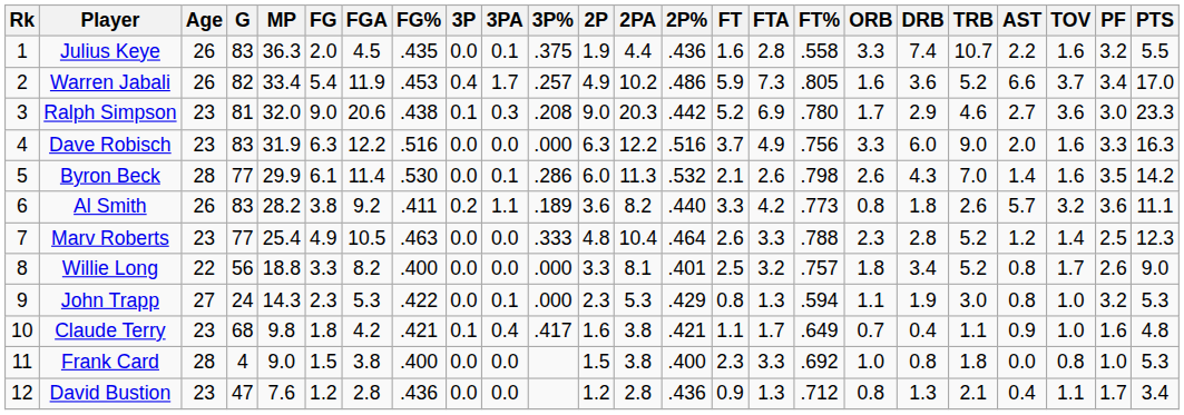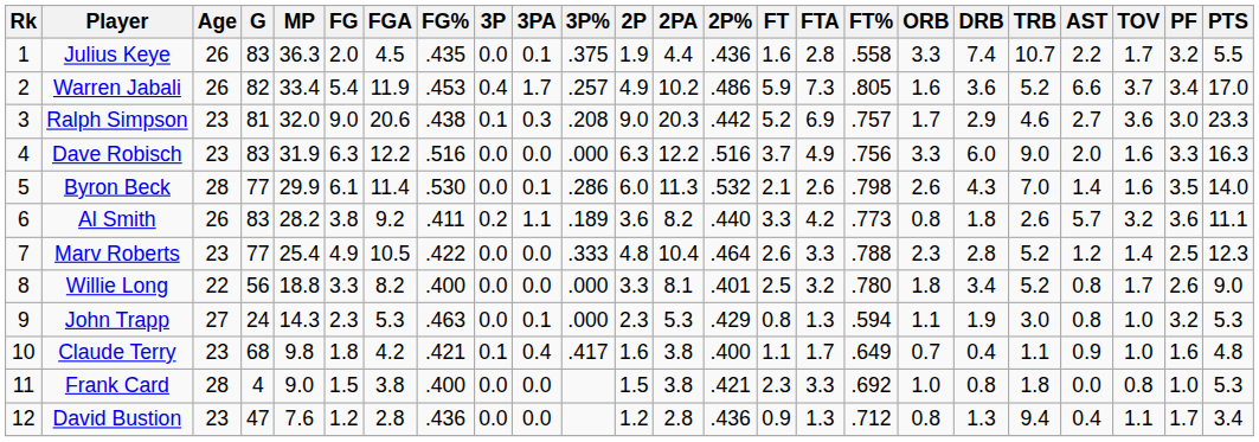 <table class="wikitable" style="text-align: center;">
 <tr>
 <th>Rk</th>
 <th>Player</th>
 <th>Age</th>
 <th>G</th>
 <th>MP</th>
 <th>FG</th>
 <th>FGA</th>
 <th>FG%</th>
 <th>3P</th>
 <th>3PA</th>
 <th>3P%</th>
 <th>2P</th>
 <th>2PA</th>
 <th>2P%</th>
 <th>FT</th>
 <th>FTA</th>
 <th>FT%</th>
 <th>ORB</th>
 <th>DRB</th>
 <th>TRB</th>
 <th>AST</th>
 <th>TOV</th>
 <th>PF</th>
 <th>PTS</th>
 </tr>
 <tr>
 <td>1</td>
 <td><a href='#'>Julius Keye</a></td>
 <td>26</td>
 <td>83</td>
 <td>36.3</td>
 <td>2.0</td>
 <td>4.5</td>
 <td>.435</td>
 <td>0.0</td>
 <td>0.1</td>
 <td>.375</td>
 <td>1.9</td>
 <td>4.4</td>
 <td>.436</td>
 <td>1.6</td>
 <td>2.8</td>
 <td>.558</td>
 <td>3.3</td>
 <td>7.4</td>
 <td>10.7</td>
 <td>2.2</td>
-<td>1.6</td>
+<td>1.7</td>
 <td>3.2</td>
 <td>5.5</td>
 </tr>
 <tr>
 <td>2</td>
 <td><a href='#'>Warren Jabali</a></td>
 <td>26</td>
 <td>82</td>
 <td>33.4</td>
 <td>5.4</td>
 <td>11.9</td>
 <td>.453</td>
 <td>0.4</td>
 <td>1.7</td>
 <td>.257</td>
 <td>4.9</td>
 <td>10.2</td>
 <td>.486</td>
 <td>5.9</td>
 <td>7.3</td>
 <td>.805</td>
 <td>1.6</td>
 <td>3.6</td>
 <td>5.2</td>
 <td>6.6</td>
 <td>3.7</td>
 <td>3.4</td>
 <td>17.0</td>
 </tr>
 <tr>
 <td>3</td>
 <td><a href='#'>Ralph Simpson</a></td>
 <td>23</td>
 <td>81</td>
 <td>32.0</td>
 <td>9.0</td>
 <td>20.6</td>
 <td>.438</td>
 <td>0.1</td>
 <td>0.3</td>
 <td>.208</td>
 <td>9.0</td>
 <td>20.3</td>
 <td>.442</td>
 <td>5.2</td>
 <td>6.9</td>
-<td>.780</td>
+<td>.757</td>
 <td>1.7</td>
 <td>2.9</td>
 <td>4.6</td>
 <td>2.7</td>
 <td>3.6</td>
 <td>3.0</td>
 <td>23.3</td>
 </tr>
 <tr>
 <td>4</td>
 <td><a href='#'>Dave Robisch</a></td>
 <td>23</td>
 <td>83</td>
 <td>31.9</td>
 <td>6.3</td>
 <td>12.2</td>
 <td>.516</td>
 <td>0.0</td>
 <td>0.0</td>
 <td>.000</td>
 <td>6.3</td>
 <td>12.2</td>
 <td>.516</td>
 <td>3.7</td>
 <td>4.9</td>
 <td>.756</td>
 <td>3.3</td>
 <td>6.0</td>
 <td>9.0</td>
 <td>2.0</td>
 <td>1.6</td>
 <td>3.3</td>
 <td>16.3</td>
 </tr>
 <tr>
 <td>5</td>
 <td><a href='#'>Byron Beck</a></td>
 <td>28</td>
 <td>77</td>
 <td>29.9</td>
 <td>6.1</td>
 <td>11.4</td>
 <td>.530</td>
 <td>0.0</td>
 <td>0.1</td>
 <td>.286</td>
 <td>6.0</td>
 <td>11.3</td>
 <td>.532</td>
 <td>2.1</td>
 <td>2.6</td>
 <td>.798</td>
 <td>2.6</td>
 <td>4.3</td>
 <td>7.0</td>
 <td>1.4</td>
 <td>1.6</td>
 <td>3.5</td>
-<td>14.2</td>
+<td>14.0</td>
 </tr>
 <tr>
 <td>6</td>
 <td><a href='#'>Al Smith</a></td>
 <td>26</td>
 <td>83</td>
 <td>28.2</td>
 <td>3.8</td>
 <td>9.2</td>
 <td>.411</td>
 <td>0.2</td>
 <td>1.1</td>
 <td>.189</td>
 <td>3.6</td>
 <td>8.2</td>
 <td>.440</td>
 <td>3.3</td>
 <td>4.2</td>
 <td>.773</td>
 <td>0.8</td>
 <td>1.8</td>
 <td>2.6</td>
 <td>5.7</td>
 <td>3.2</td>
 <td>3.6</td>
 <td>11.1</td>
 </tr>
 <tr>
 <td>7</td>
 <td><a href='#'>Marv Roberts</a></td>
 <td>23</td>
 <td>77</td>
 <td>25.4</td>
 <td>4.9</td>
 <td>10.5</td>
-<td>.463</td>
+<td>.422</td>
 <td>0.0</td>
 <td>0.0</td>
 <td>.333</td>
 <td>4.8</td>
 <td>10.4</td>
 <td>.464</td>
 <td>2.6</td>
 <td>3.3</td>
 <td>.788</td>
 <td>2.3</td>
 <td>2.8</td>
 <td>5.2</td>
 <td>1.2</td>
 <td>1.4</td>
 <td>2.5</td>
 <td>12.3</td>
 </tr>
 <tr>
 <td>8</td>
 <td><a href='#'>Willie Long</a></td>
 <td>22</td>
 <td>56</td>
 <td>18.8</td>
 <td>3.3</td>
 <td>8.2</td>
 <td>.400</td>
 <td>0.0</td>
 <td>0.0</td>
 <td>.000</td>
 <td>3.3</td>
 <td>8.1</td>
 <td>.401</td>
 <td>2.5</td>
 <td>3.2</td>
-<td>.757</td>
+<td>.780</td>
 <td>1.8</td>
 <td>3.4</td>
 <td>5.2</td>
 <td>0.8</td>
 <td>1.7</td>
 <td>2.6</td>
 <td>9.0</td>
 </tr>
 <tr>
 <td>9</td>
 <td><a href='#'>John Trapp</a></td>
 <td>27</td>
 <td>24</td>
 <td>14.3</td>
 <td>2.3</td>
 <td>5.3</td>
-<td>.422</td>
+<td>.463</td>
 <td>0.0</td>
 <td>0.1</td>
 <td>.000</td>
 <td>2.3</td>
 <td>5.3</td>
 <td>.429</td>
 <td>0.8</td>
 <td>1.3</td>
 <td>.594</td>
 <td>1.1</td>
 <td>1.9</td>
 <td>3.0</td>
 <td>0.8</td>
 <td>1.0</td>
 <td>3.2</td>
 <td>5.3</td>
 </tr>
 <tr>
 <td>10</td>
 <td><a href='#'>Claude Terry</a></td>
 <td>23</td>
 <td>68</td>
 <td>9.8</td>
 <td>1.8</td>
 <td>4.2</td>
 <td>.421</td>
 <td>0.1</td>
 <td>0.4</td>
 <td>.417</td>
 <td>1.6</td>
 <td>3.8</td>
-<td>.421</td>
+<td>.400</td>
 <td>1.1</td>
 <td>1.7</td>
 <td>.649</td>
 <td>0.7</td>
 <td>0.4</td>
 <td>1.1</td>
 <td>0.9</td>
 <td>1.0</td>
 <td>1.6</td>
 <td>4.8</td>
 </tr>
 <tr>
 <td>11</td>
 <td><a href='#'>Frank Card</a></td>
 <td>28</td>
 <td>4</td>
 <td>9.0</td>
 <td>1.5</td>
 <td>3.8</td>
 <td>.400</td>
 <td>0.0</td>
 <td>0.0</td>
 <td></td>
 <td>1.5</td>
 <td>3.8</td>
-<td>.400</td>
+<td>.421</td>
 <td>2.3</td>
 <td>3.3</td>
 <td>.692</td>
 <td>1.0</td>
 <td>0.8</td>
 <td>1.8</td>
 <td>0.0</td>
 <td>0.8</td>
 <td>1.0</td>
 <td>5.3</td>
 </tr>
 <tr>
 <td>12</td>
 <td><a href='#'>David Bustion</a></td>
 <td>23</td>
 <td>47</td>
 <td>7.6</td>
 <td>1.2</td>
 <td>2.8</td>
 <td>.436</td>
 <td>0.0</td>
 <td>0.0</td>
 <td></td>
 <td>1.2</td>
 <td>2.8</td>
 <td>.436</td>
 <td>0.9</td>
 <td>1.3</td>
 <td>.712</td>
 <td>0.8</td>
 <td>1.3</td>
-<td>2.1</td>
+<td>9.4</td>
 <td>0.4</td>
 <td>1.1</td>
 <td>1.7</td>
 <td>3.4</td>
 </tr>
 <tr>
 </tr>
 </table>
